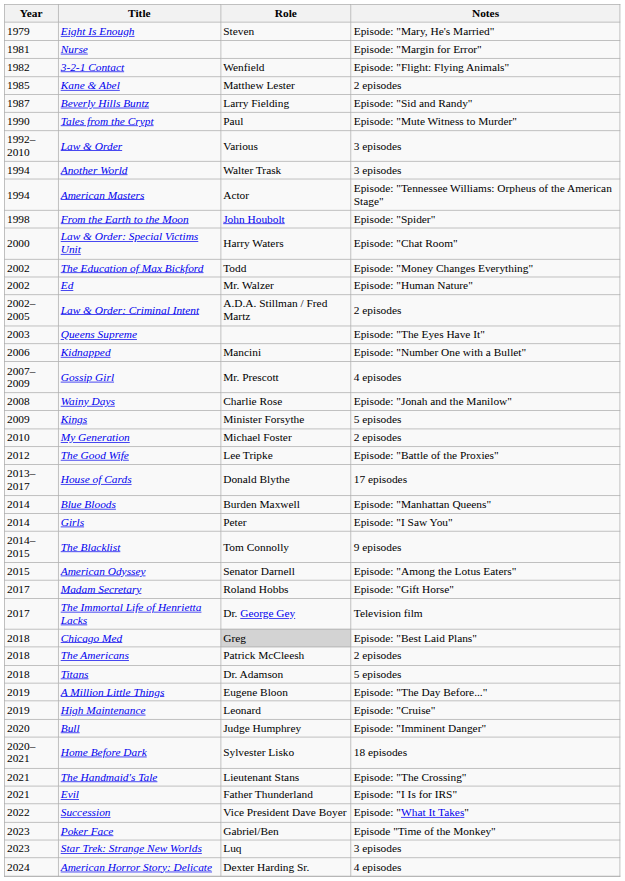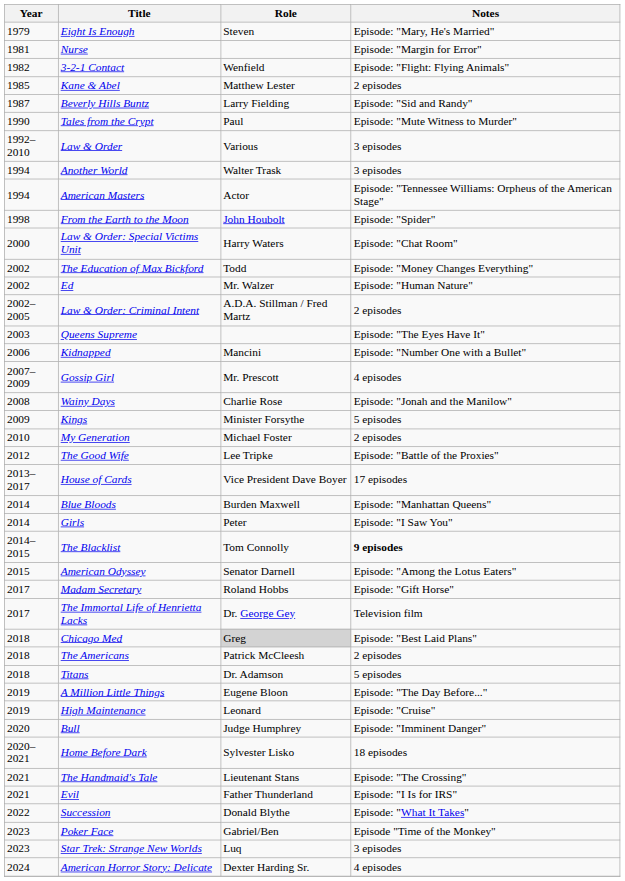 <table class="wikitable sortable">
 <tr>
 <th>Year</th>
 <th>Title</th>
 <th>Role</th>
 <th>Notes</th>
 </tr>
 <tr>
 <td>1979</td>
 <td><em><a href='#'>Eight Is Enough</a></em></td>
 <td>Steven</td>
 <td>Episode: "Mary, He's Married"</td>
 </tr>
 <tr>
 <td>1981</td>
 <td><em><a href='#'>Nurse</a></em></td>
 <td></td>
 <td>Episode: "Margin for Error"</td>
 </tr>
 <tr>
 <td>1982</td>
 <td><em><a href='#'>3-2-1 Contact</a></em></td>
 <td>Wenfield</td>
 <td>Episode: "Flight: Flying Animals"</td>
 </tr>
 <tr>
 <td>1985</td>
 <td><em><a href='#'>Kane & Abel</a></em></td>
 <td>Matthew Lester</td>
 <td>2 episodes</td>
 </tr>
 <tr>
 <td>1987</td>
 <td><em><a href='#'>Beverly Hills Buntz</a></em></td>
 <td>Larry Fielding</td>
 <td>Episode: "Sid and Randy"</td>
 </tr>
 <tr>
 <td>1990</td>
 <td><em><a href='#'>Tales from the Crypt</a></em></td>
 <td>Paul</td>
 <td>Episode: "Mute Witness to Murder"</td>
 </tr>
 <tr>
 <td>1992–2010</td>
 <td><em><a href='#'>Law & Order</a></em></td>
 <td>Various</td>
 <td>3 episodes</td>
 </tr>
 <tr>
 <td>1994</td>
 <td><em><a href='#'>Another World</a></em></td>
 <td>Walter Trask</td>
 <td>3 episodes</td>
 </tr>
 <tr>
 <td>1994</td>
 <td><em><a href='#'>American Masters</a></em></td>
 <td>Actor</td>
 <td>Episode: "Tennessee Williams: Orpheus of the American Stage"</td>
 </tr>
 <tr>
 <td>1998</td>
 <td><em><a href='#'>From the Earth to the Moon</a></em></td>
 <td><a href='#'>John Houbolt</a></td>
 <td>Episode: "Spider"</td>
 </tr>
 <tr>
 <td>2000</td>
 <td><em><a href='#'>Law & Order: Special Victims Unit</a></em></td>
 <td>Harry Waters</td>
 <td>Episode: "Chat Room"</td>
 </tr>
 <tr>
 <td>2002</td>
 <td><em><a href='#'>The Education of Max Bickford</a></em></td>
 <td>Todd</td>
 <td>Episode: "Money Changes Everything"</td>
 </tr>
 <tr>
 <td>2002</td>
 <td><em><a href='#'>Ed</a></em></td>
 <td>Mr. Walzer</td>
 <td>Episode: "Human Nature"</td>
 </tr>
 <tr>
 <td>2002–2005</td>
 <td><em><a href='#'>Law & Order: Criminal Intent</a></em></td>
 <td>A.D.A. Stillman / Fred Martz</td>
 <td>2 episodes</td>
 </tr>
 <tr>
 <td>2003</td>
 <td><em><a href='#'>Queens Supreme</a></em></td>
 <td></td>
 <td>Episode: "The Eyes Have It"</td>
 </tr>
 <tr>
 <td>2006</td>
 <td><em><a href='#'>Kidnapped</a></em></td>
 <td>Mancini</td>
 <td>Episode: "Number One with a Bullet"</td>
 </tr>
 <tr>
 <td>2007–2009</td>
 <td><em><a href='#'>Gossip Girl</a></em></td>
 <td>Mr. Prescott</td>
 <td>4 episodes</td>
 </tr>
 <tr>
 <td>2008</td>
 <td><em><a href='#'>Wainy Days</a></em></td>
 <td>Charlie Rose</td>
 <td>Episode: "Jonah and the Manilow"</td>
 </tr>
 <tr>
 <td>2009</td>
 <td><em><a href='#'>Kings</a></em></td>
 <td>Minister Forsythe</td>
 <td>5 episodes</td>
 </tr>
 <tr>
 <td>2010</td>
 <td><em><a href='#'>My Generation</a></em></td>
 <td>Michael Foster</td>
 <td>2 episodes</td>
 </tr>
 <tr>
 <td>2012</td>
 <td><em><a href='#'>The Good Wife</a></em></td>
 <td>Lee Tripke</td>
 <td>Episode: "Battle of the Proxies"</td>
 </tr>
 <tr>
 <td>2013–2017</td>
 <td><em><a href='#'>House of Cards</a></em></td>
-<td>Donald Blythe</td>
+<td>Vice President Dave Boyer</td>
 <td>17 episodes</td>
 </tr>
 <tr>
 <td>2014</td>
 <td><em><a href='#'>Blue Bloods</a></em></td>
 <td>Burden Maxwell</td>
 <td>Episode: "Manhattan Queens"</td>
 </tr>
 <tr>
 <td>2014</td>
 <td><em><a href='#'>Girls</a></em></td>
 <td>Peter</td>
 <td>Episode: "I Saw You"</td>
 </tr>
 <tr>
 <td>2014–2015</td>
 <td><em><a href='#'>The Blacklist</a></em></td>
 <td>Tom Connolly</td>
-<td>9 episodes</td>
+<td><strong>9 episodes</strong></td>
 </tr>
 <tr>
 <td>2015</td>
 <td><em><a href='#'>American Odyssey</a></em></td>
 <td>Senator Darnell</td>
 <td>Episode: "Among the Lotus Eaters"</td>
 </tr>
 <tr>
 <td>2017</td>
 <td><em><a href='#'>Madam Secretary</a></em></td>
 <td>Roland Hobbs</td>
 <td>Episode: "Gift Horse"</td>
 </tr>
 <tr>
 <td>2017</td>
 <td><em><a href='#'>The Immortal Life of Henrietta Lacks</a></em></td>
 <td>Dr. <a href='#'>George Gey</a></td>
 <td>Television film</td>
 </tr>
 <tr>
 <td>2018</td>
 <td><em><a href='#'>Chicago Med</a></em></td>
 <td style="background: lightgrey;">Greg</td>
 <td>Episode: "Best Laid Plans"</td>
 </tr>
 <tr>
 <td>2018</td>
 <td><em><a href='#'>The Americans</a></em></td>
 <td>Patrick McCleesh</td>
 <td>2 episodes</td>
 </tr>
 <tr>
 <td>2018</td>
 <td><em><a href='#'>Titans</a></em></td>
 <td>Dr. Adamson</td>
 <td>5 episodes</td>
 </tr>
 <tr>
 <td>2019</td>
 <td><em><a href='#'>A Million Little Things</a></em></td>
 <td>Eugene Bloon</td>
 <td>Episode: "The Day Before..."</td>
 </tr>
 <tr>
 <td>2019</td>
 <td><em><a href='#'>High Maintenance</a></em></td>
 <td>Leonard</td>
 <td>Episode: "Cruise"</td>
 </tr>
 <tr>
 <td>2020</td>
 <td><em><a href='#'>Bull</a></em></td>
 <td>Judge Humphrey</td>
 <td>Episode: "Imminent Danger"</td>
 </tr>
 <tr>
 <td>2020–2021</td>
 <td><em><a href='#'>Home Before Dark</a></em></td>
 <td>Sylvester Lisko</td>
 <td>18 episodes</td>
 </tr>
 <tr>
 <td>2021</td>
 <td><em><a href='#'>The Handmaid's Tale</a></em></td>
 <td>Lieutenant Stans</td>
 <td>Episode: "The Crossing"</td>
 </tr>
 <tr>
 <td>2021</td>
 <td><em><a href='#'>Evil</a></em></td>
 <td>Father Thunderland</td>
 <td>Episode: "I Is for IRS"</td>
 </tr>
 <tr>
 <td>2022</td>
 <td><em><a href='#'>Succession</a></em></td>
-<td>Vice President Dave Boyer</td>
+<td>Donald Blythe</td>
 <td>Episode: "<a href='#'>What It Takes</a>"</td>
 </tr>
 <tr>
 <td>2023</td>
 <td><em><a href='#'>Poker Face</a></em></td>
 <td>Gabriel/Ben</td>
 <td>Episode "Time of the Monkey"</td>
 </tr>
 <tr>
 <td>2023</td>
 <td><em><a href='#'>Star Trek: Strange New Worlds</a></em></td>
 <td>Luq</td>
 <td>3 episodes</td>
 </tr>
 <tr>
 <td>2024</td>
 <td><em><a href='#'>American Horror Story: Delicate</a></em></td>
 <td>Dexter Harding Sr.</td>
 <td>4 episodes</td>
 </tr>
 <tr>
 </tr>
 </table>
